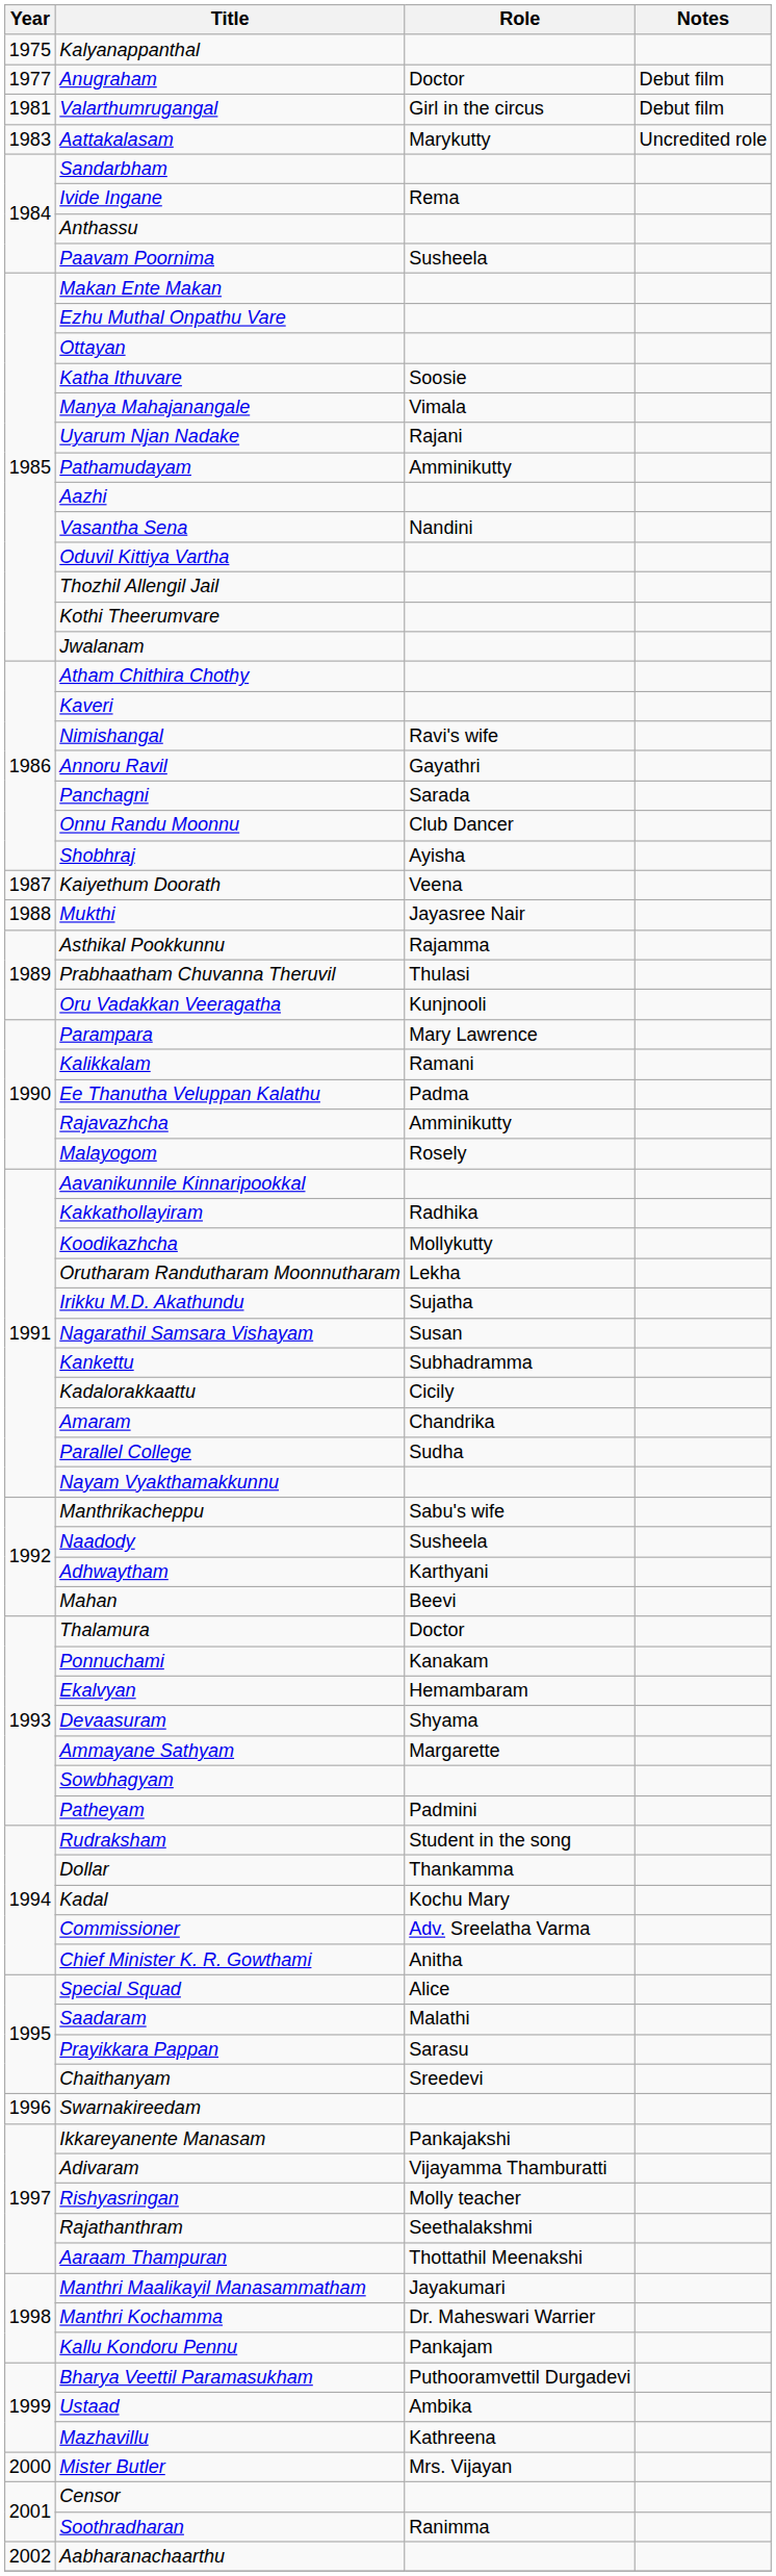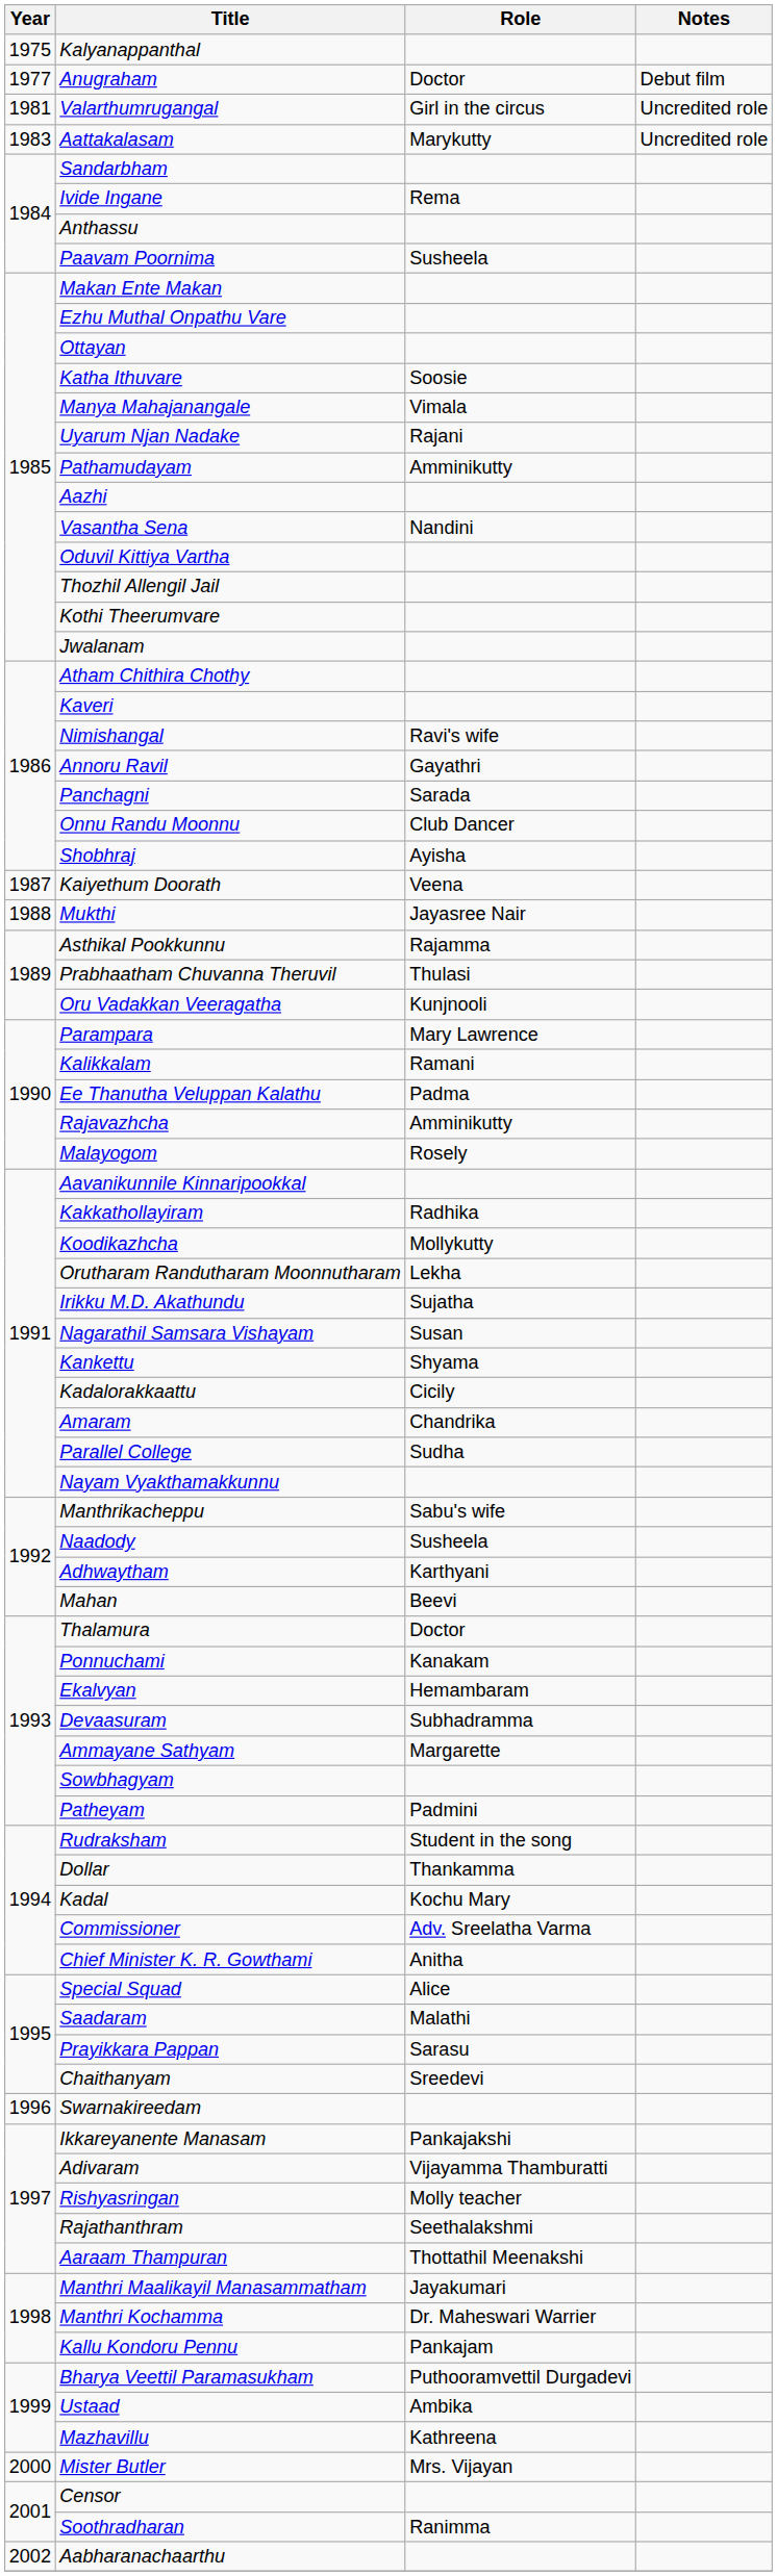 <table class="wikitable sortable">
 <tr>
 <th>Year</th>
 <th>Title</th>
 <th>Role</th>
 <th class="unsortable">Notes</th>
 </tr>
 <tr>
 <td>1975</td>
 <td><em>Kalyanappanthal</em></td>
 <td></td>
 <td></td>
 </tr>
 <tr>
 <td>1977</td>
 <td><em><a href='#'>Anugraham</a></em></td>
 <td>Doctor</td>
 <td>Debut film</td>
 </tr>
 <tr>
 <td>1981</td>
 <td><em><a href='#'>Valarthumrugangal</a></em></td>
 <td>Girl in the circus</td>
-<td>Debut film</td>
+<td>Uncredited role</td>
 </tr>
 <tr>
 <td>1983</td>
 <td><em><a href='#'>Aattakalasam</a></em></td>
 <td>Marykutty</td>
 <td>Uncredited role</td>
 </tr>
 <tr>
 <td rowspan=4>1984</td>
 <td><em><a href='#'>Sandarbham</a></em></td>
 <td></td>
 <td></td>
 </tr>
 <tr>
 <td><em><a href='#'>Ivide Ingane</a></em></td>
 <td>Rema</td>
 <td></td>
 </tr>
 <tr>
 <td><em>Anthassu</em></td>
 <td></td>
 <td></td>
 </tr>
 <tr>
 <td><em><a href='#'>Paavam Poornima</a></em></td>
 <td>Susheela</td>
 <td></td>
 </tr>
 <tr>
 <td rowspan=13>1985</td>
 <td><em><a href='#'>Makan Ente Makan</a></em></td>
 <td></td>
 <td></td>
 </tr>
 <tr>
 <td><em><a href='#'>Ezhu Muthal Onpathu Vare</a></em></td>
 <td></td>
 <td></td>
 </tr>
 <tr>
 <td><em><a href='#'>Ottayan</a></em></td>
 <td></td>
 <td></td>
 </tr>
 <tr>
 <td><em><a href='#'>Katha Ithuvare</a></em></td>
 <td>Soosie</td>
 <td></td>
 </tr>
 <tr>
 <td><em><a href='#'>Manya Mahajanangale</a></em></td>
 <td>Vimala</td>
 <td></td>
 </tr>
 <tr>
 <td><em><a href='#'>Uyarum Njan Nadake</a></em></td>
 <td>Rajani</td>
 <td></td>
 </tr>
 <tr>
 <td><em><a href='#'>Pathamudayam</a></em></td>
 <td>Amminikutty</td>
 <td></td>
 </tr>
 <tr>
 <td><em><a href='#'>Aazhi</a></em></td>
 <td></td>
 <td></td>
 </tr>
 <tr>
 <td><em><a href='#'>Vasantha Sena</a></em></td>
 <td>Nandini</td>
 <td></td>
 </tr>
 <tr>
 <td><em><a href='#'>Oduvil Kittiya Vartha</a></em></td>
 <td></td>
 <td></td>
 </tr>
 <tr>
 <td><em>Thozhil Allengil Jail</em></td>
 <td></td>
 <td></td>
 </tr>
 <tr>
 <td><em>Kothi Theerumvare</em></td>
 <td></td>
 <td></td>
 </tr>
 <tr>
 <td><em>Jwalanam</em></td>
 <td></td>
 <td></td>
 </tr>
 <tr>
 <td rowspan=7>1986</td>
 <td><em><a href='#'>Atham Chithira Chothy</a></em></td>
 <td></td>
 <td></td>
 </tr>
 <tr>
 <td><em><a href='#'>Kaveri</a></em></td>
 <td></td>
 <td></td>
 </tr>
 <tr>
 <td><em><a href='#'>Nimishangal</a></em></td>
 <td>Ravi's wife</td>
 <td></td>
 </tr>
 <tr>
 <td><em><a href='#'>Annoru Ravil</a></em></td>
 <td>Gayathri</td>
 <td></td>
 </tr>
 <tr>
 <td><em><a href='#'>Panchagni</a></em></td>
 <td>Sarada</td>
 <td></td>
 </tr>
 <tr>
 <td><em><a href='#'>Onnu Randu Moonnu</a></em></td>
 <td>Club Dancer</td>
 <td></td>
 </tr>
 <tr>
 <td><em><a href='#'>Shobhraj</a></em></td>
 <td>Ayisha</td>
 <td></td>
 </tr>
 <tr>
 <td>1987</td>
 <td><em>Kaiyethum Doorath</em></td>
 <td>Veena</td>
 <td></td>
 </tr>
 <tr>
 <td>1988</td>
 <td><em><a href='#'>Mukthi</a></em></td>
 <td>Jayasree Nair</td>
 <td></td>
 </tr>
 <tr>
 <td rowspan=3>1989</td>
 <td><em>Asthikal Pookkunnu</em></td>
 <td>Rajamma</td>
 <td></td>
 </tr>
 <tr>
 <td><em>Prabhaatham Chuvanna Theruvil</em></td>
 <td>Thulasi</td>
 <td></td>
 </tr>
 <tr>
 <td><em><a href='#'>Oru Vadakkan Veeragatha</a></em></td>
 <td>Kunjnooli</td>
 <td></td>
 </tr>
 <tr>
 <td rowspan=5>1990</td>
 <td><em><a href='#'>Parampara</a></em></td>
 <td>Mary Lawrence</td>
 <td></td>
 </tr>
 <tr>
 <td><em><a href='#'>Kalikkalam</a></em></td>
 <td>Ramani</td>
 <td></td>
 </tr>
 <tr>
 <td><em><a href='#'>Ee Thanutha Veluppan Kalathu</a></em></td>
 <td>Padma</td>
 <td></td>
 </tr>
 <tr>
 <td><em><a href='#'>Rajavazhcha</a></em></td>
 <td>Amminikutty</td>
 <td></td>
 </tr>
 <tr>
 <td><em><a href='#'>Malayogom</a></em></td>
 <td>Rosely</td>
 <td></td>
 </tr>
 <tr>
 <td rowspan=11>1991</td>
 <td><em><a href='#'>Aavanikunnile Kinnaripookkal</a></em></td>
 <td></td>
 <td></td>
 </tr>
 <tr>
 <td><em><a href='#'>Kakkathollayiram</a></em></td>
 <td>Radhika</td>
 <td></td>
 </tr>
 <tr>
 <td><em><a href='#'>Koodikazhcha</a></em></td>
 <td>Mollykutty</td>
 <td></td>
 </tr>
 <tr>
 <td><em>Orutharam Randutharam Moonnutharam</em></td>
 <td>Lekha</td>
 <td></td>
 </tr>
 <tr>
 <td><em><a href='#'>Irikku M.D. Akathundu</a></em></td>
 <td>Sujatha</td>
 <td></td>
 </tr>
 <tr>
 <td><em><a href='#'>Nagarathil Samsara Vishayam</a></em></td>
 <td>Susan</td>
 <td></td>
 </tr>
 <tr>
 <td><em><a href='#'>Kankettu</a></em></td>
-<td>Subhadramma</td>
+<td>Shyama</td>
 <td></td>
 </tr>
 <tr>
 <td><em>Kadalorakkaattu</em></td>
 <td>Cicily</td>
 <td></td>
 </tr>
 <tr>
 <td><em><a href='#'>Amaram</a></em></td>
 <td>Chandrika</td>
 <td></td>
 </tr>
 <tr>
 <td><em><a href='#'>Parallel College</a></em></td>
 <td>Sudha</td>
 <td></td>
 </tr>
 <tr>
 <td><em><a href='#'>Nayam Vyakthamakkunnu</a></em></td>
 <td></td>
 <td></td>
 </tr>
 <tr>
 <td rowspan=4>1992</td>
 <td><em>Manthrikacheppu</em></td>
 <td>Sabu's wife</td>
 <td></td>
 </tr>
 <tr>
 <td><em><a href='#'>Naadody</a></em></td>
 <td>Susheela</td>
 <td></td>
 </tr>
 <tr>
 <td><em><a href='#'>Adhwaytham</a></em></td>
 <td>Karthyani</td>
 <td></td>
 </tr>
 <tr>
 <td><em>Mahan</em></td>
 <td>Beevi</td>
 <td></td>
 </tr>
 <tr>
 <td rowspan=7>1993</td>
 <td><em>Thalamura</em></td>
 <td>Doctor</td>
 <td></td>
 </tr>
 <tr>
 <td><em><a href='#'>Ponnuchami</a></em></td>
 <td>Kanakam</td>
 <td></td>
 </tr>
 <tr>
 <td><em><a href='#'>Ekalvyan</a></em></td>
 <td>Hemambaram</td>
 <td></td>
 </tr>
 <tr>
 <td><em><a href='#'>Devaasuram</a></em></td>
-<td>Shyama</td>
+<td>Subhadramma</td>
 <td></td>
 </tr>
 <tr>
 <td><em><a href='#'>Ammayane Sathyam</a></em></td>
 <td>Margarette</td>
 <td></td>
 </tr>
 <tr>
 <td><em><a href='#'>Sowbhagyam</a></em></td>
 <td></td>
 <td></td>
 </tr>
 <tr>
 <td><em><a href='#'>Patheyam</a></em></td>
 <td>Padmini</td>
 <td></td>
 </tr>
 <tr>
 <td rowspan=5>1994</td>
 <td><em><a href='#'>Rudraksham</a></em></td>
 <td>Student in the song</td>
 <td></td>
 </tr>
 <tr>
 <td><em>Dollar</em></td>
 <td>Thankamma</td>
 <td></td>
 </tr>
 <tr>
 <td><em>Kadal</em></td>
 <td>Kochu Mary</td>
 <td></td>
 </tr>
 <tr>
 <td><em><a href='#'>Commissioner</a></em></td>
 <td><a href='#'>Adv.</a> Sreelatha Varma</td>
 <td></td>
 </tr>
 <tr>
 <td><em><a href='#'>Chief Minister K. R. Gowthami</a></em></td>
 <td>Anitha</td>
 <td></td>
 </tr>
 <tr>
 <td rowspan=4>1995</td>
 <td><em><a href='#'>Special Squad</a></em></td>
 <td>Alice</td>
 <td></td>
 </tr>
 <tr>
 <td><em><a href='#'>Saadaram</a></em></td>
 <td>Malathi</td>
 <td></td>
 </tr>
 <tr>
 <td><em><a href='#'>Prayikkara Pappan</a></em></td>
 <td>Sarasu</td>
 <td></td>
 </tr>
 <tr>
 <td><em>Chaithanyam</em></td>
 <td>Sreedevi</td>
 <td></td>
 </tr>
 <tr>
 <td>1996</td>
 <td><em>Swarnakireedam</em></td>
 <td></td>
 <td></td>
 </tr>
 <tr>
 <td rowspan=5>1997</td>
 <td><em>Ikkareyanente Manasam</em></td>
 <td>Pankajakshi</td>
 <td></td>
 </tr>
 <tr>
 <td><em>Adivaram</em></td>
 <td>Vijayamma Thamburatti</td>
 <td></td>
 </tr>
 <tr>
 <td><em><a href='#'>Rishyasringan</a></em></td>
 <td>Molly teacher</td>
 <td></td>
 </tr>
 <tr>
 <td><em>Rajathanthram</em></td>
 <td>Seethalakshmi</td>
 <td></td>
 </tr>
 <tr>
 <td><em><a href='#'>Aaraam Thampuran</a></em></td>
 <td>Thottathil Meenakshi</td>
 <td></td>
 </tr>
 <tr>
 <td rowspan=3>1998</td>
 <td><em><a href='#'>Manthri Maalikayil Manasammatham</a></em></td>
 <td>Jayakumari</td>
 <td></td>
 </tr>
 <tr>
 <td><em><a href='#'>Manthri Kochamma</a></em></td>
 <td>Dr. Maheswari Warrier</td>
 <td></td>
 </tr>
 <tr>
 <td><em><a href='#'>Kallu Kondoru Pennu</a></em></td>
 <td>Pankajam</td>
 <td></td>
 </tr>
 <tr>
 <td rowspan=3>1999</td>
 <td><em><a href='#'>Bharya Veettil Paramasukham</a></em></td>
 <td>Puthooramvettil Durgadevi</td>
 <td></td>
 </tr>
 <tr>
 <td><em><a href='#'>Ustaad</a></em></td>
 <td>Ambika</td>
 <td></td>
 </tr>
 <tr>
 <td><em><a href='#'>Mazhavillu</a></em></td>
 <td>Kathreena</td>
 <td></td>
 </tr>
 <tr>
 <td>2000</td>
 <td><em><a href='#'>Mister Butler</a></em></td>
 <td>Mrs. Vijayan</td>
 <td></td>
 </tr>
 <tr>
 <td rowspan=2>2001</td>
 <td><em>Censor</em></td>
 <td></td>
 <td></td>
 </tr>
 <tr>
 <td><em><a href='#'>Soothradharan</a></em></td>
 <td>Ranimma</td>
 <td></td>
 </tr>
 <tr>
 <td>2002</td>
 <td><em>Aabharanachaarthu</em></td>
 <td></td>
 <td></td>
 </tr>
 <tr>
 </tr>
 </table>
